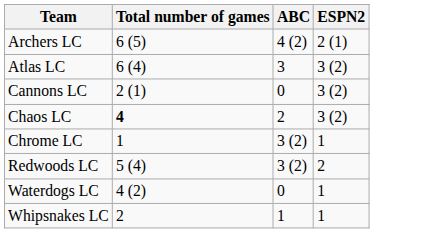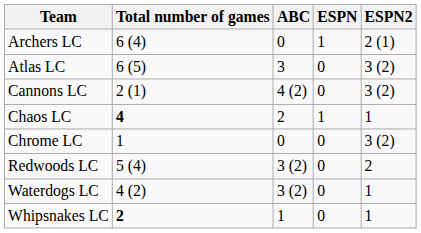 <table class="wikitable sortable">
 <tr>
 <th>Team</th>
 <th>Total number of games</th>
 <th>ABC</th>
+<th>ESPN</th>
 <th>ESPN2</th>
 </tr>
 <tr>
 <td>Archers LC</td>
-<td>6 (5)</td>
-<td>4 (2)</td>
+<td>6 (4)</td>
+<td>0</td>
+<td>1</td>
 <td>2 (1)</td>
 </tr>
 <tr>
 <td>Atlas LC</td>
-<td>6 (4)</td>
+<td>6 (5)</td>
 <td>3</td>
+<td>0</td>
 <td>3 (2)</td>
 </tr>
 <tr>
 <td>Cannons LC</td>
 <td>2 (1)</td>
+<td>4 (2)</td>
 <td>0</td>
 <td>3 (2)</td>
 </tr>
 <tr>
 <td>Chaos LC</td>
 <td><strong>4</strong></td>
 <td>2</td>
-<td>3 (2)</td>
+<td>1</td>
+<td>1</td>
 </tr>
 <tr>
 <td>Chrome LC</td>
 <td>1</td>
+<td>0</td>
+<td>0</td>
 <td>3 (2)</td>
-<td>1</td>
 </tr>
 <tr>
 <td>Redwoods LC</td>
 <td>5 (4)</td>
 <td>3 (2)</td>
+<td>0</td>
 <td>2</td>
 </tr>
 <tr>
 <td>Waterdogs LC</td>
 <td>4 (2)</td>
+<td>3 (2)</td>
 <td>0</td>
 <td>1</td>
 </tr>
 <tr>
 <td>Whipsnakes LC</td>
-<td>2</td>
+<td><strong>2</strong></td>
 <td>1</td>
+<td>0</td>
 <td>1</td>
 </tr>
 </table>
